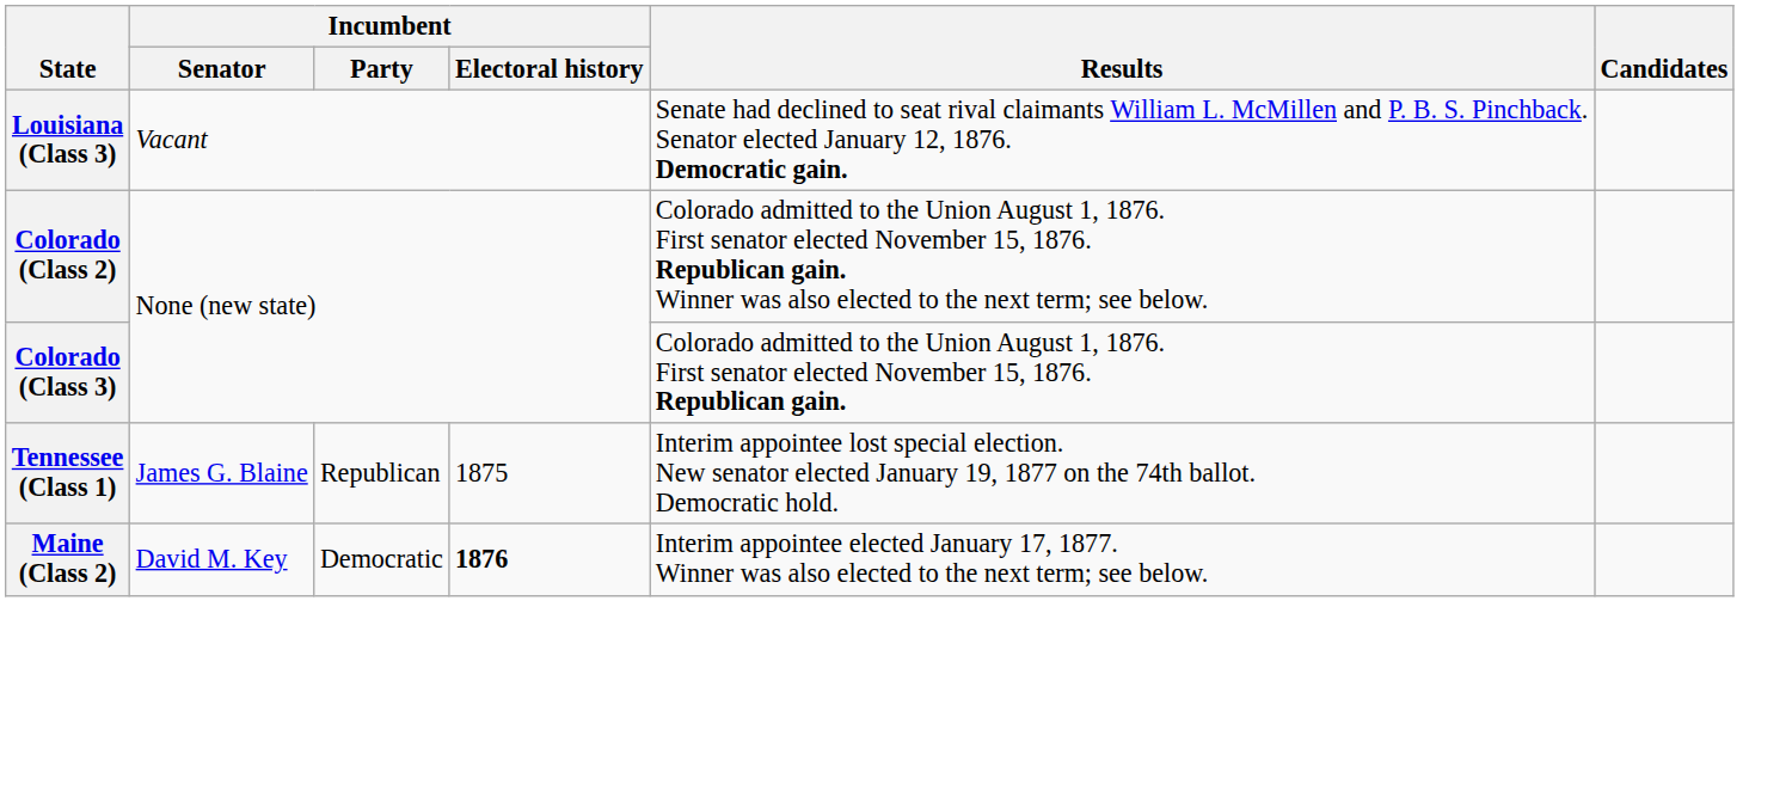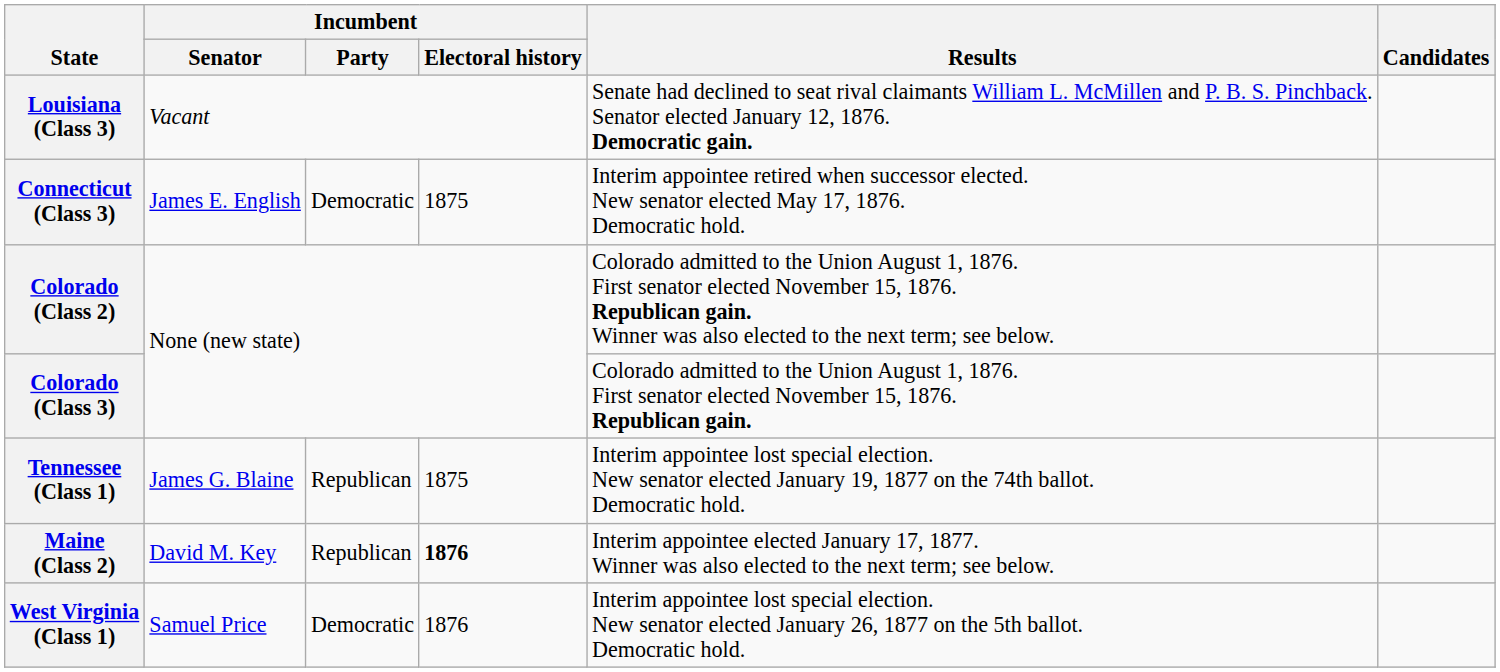 <table class=wikitable>
 <tr valign=bottom>
 <th rowspan=2>State</th>
 <th colspan=3>Incumbent</th>
 <th rowspan=2>Results</th>
 <th rowspan=2>Candidates</th>
 </tr>
 <tr valign=bottom>
 <th>Senator</th>
 <th>Party</th>
 <th>Electoral history</th>
 </tr>
 <tr>
 <th><a href='#'>Louisiana</a><br>(Class 3)</th>
 <td colspan=3><em>Vacant</em></td>
 <td>Senate had declined to seat rival claimants <a href='#'>William L. McMillen</a> and <a href='#'>P. B. S. Pinchback</a>.<br>Senator elected January 12, 1876.<br><strong>Democratic gain.</strong></td>
+<td nowrap></td>
+</tr>
+<tr>
+<th><a href='#'>Connecticut</a><br>(Class 3)</th>
+<td><a href='#'>James E. English</a></td>
+<td>Democratic</td>
+<td>1875 </td>
+<td>Interim appointee retired when successor elected.<br>New senator elected May 17, 1876.<br>Democratic hold.</td>
 <td nowrap></td>
 </tr>
 <tr>
 <th><a href='#'>Colorado</a><br>(Class 2)</th>
 <td colspan=3 rowspan=2>None (new state)</td>
 <td>Colorado admitted to the Union August 1, 1876.<br>First senator elected November 15, 1876.<br><strong>Republican gain.</strong><br>Winner was also elected to the next term; see below.</td>
 <td nowrap></td>
 </tr>
 <tr>
 <th><a href='#'>Colorado</a><br>(Class 3)</th>
 <td>Colorado admitted to the Union August 1, 1876.<br>First senator elected November 15, 1876.<br><strong>Republican gain.</strong></td>
 <td nowrap></td>
 </tr>
 <tr>
 <th><a href='#'>Tennessee</a><br>(Class 1)</th>
 <td><a href='#'>James G. Blaine</a></td>
 <td>Republican</td>
 <td>1875 </td>
 <td>Interim appointee lost special election.<br>New senator elected January 19, 1877 on the 74th ballot.<br>Democratic hold.</td>
 <td nowrap></td>
 </tr>
 <tr>
 <th><a href='#'>Maine</a><br>(Class 2)</th>
 <td><a href='#'>David M. Key</a></td>
-<td>Democratic</td>
+<td>Republican</td>
 <td><strong>1876 </strong></td>
 <td>Interim appointee elected January 17, 1877.<br>Winner was also elected to the next term; see below.</td>
 <td nowrap></td>
 </tr>
+<tr>
+<th><a href='#'>West Virginia</a><br>(Class 1)</th>
+<td><a href='#'>Samuel Price</a></td>
+<td>Democratic</td>
+<td>1876 </td>
+<td>Interim appointee lost special election.<br>New senator elected January 26, 1877 on the 5th ballot.<br>Democratic hold.</td>
+<td nowrap></td>
+</tr>
 </table>
